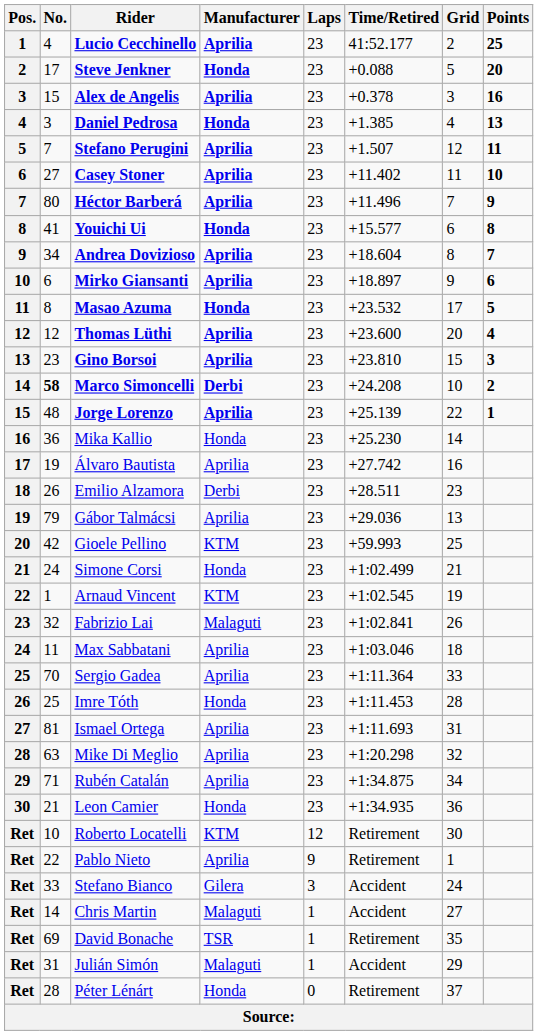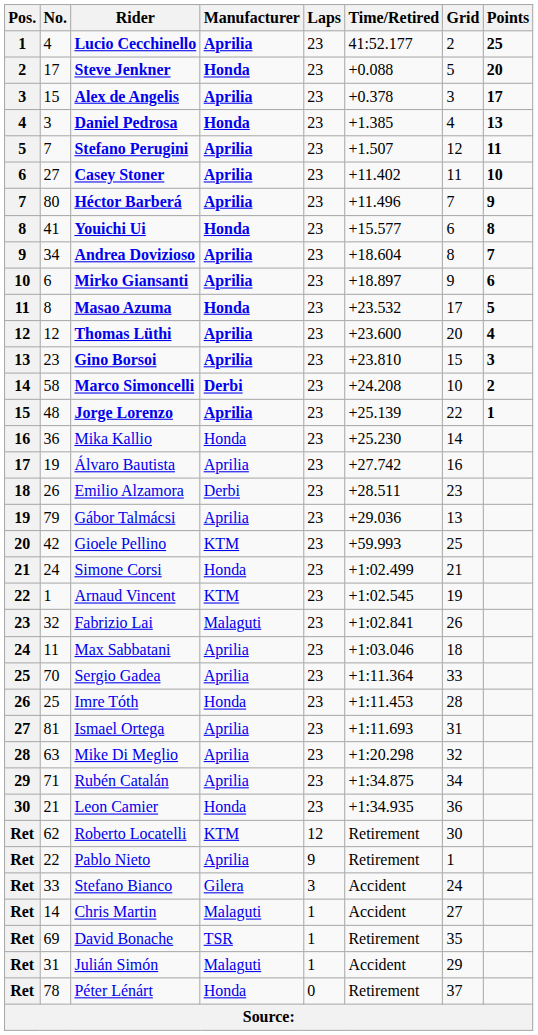 <table class="wikitable" style="font-size: 95%;">
 <tr>
 <th>Pos.</th>
 <th>No.</th>
 <th>Rider</th>
 <th>Manufacturer</th>
 <th>Laps</th>
 <th>Time/Retired</th>
 <th>Grid</th>
 <th>Points</th>
 </tr>
 <tr>
 <th>1</th>
 <td>4</td>
 <td> <strong><a href='#'>Lucio Cecchinello</a></strong></td>
 <td><strong><a href='#'>Aprilia</a></strong></td>
 <td>23</td>
 <td>41:52.177</td>
 <td>2</td>
 <td><strong>25</strong></td>
 </tr>
 <tr>
 <th>2</th>
 <td>17</td>
 <td> <strong><a href='#'>Steve Jenkner</a></strong></td>
 <td><strong><a href='#'>Honda</a></strong></td>
 <td>23</td>
 <td>+0.088</td>
 <td>5</td>
 <td><strong>20</strong></td>
 </tr>
 <tr>
 <th>3</th>
 <td>15</td>
 <td> <strong><a href='#'>Alex de Angelis</a></strong></td>
 <td><strong><a href='#'>Aprilia</a></strong></td>
 <td>23</td>
 <td>+0.378</td>
 <td>3</td>
-<td><strong>16</strong></td>
+<td><strong>17</strong></td>
 </tr>
 <tr>
 <th>4</th>
 <td>3</td>
 <td> <strong><a href='#'>Daniel Pedrosa</a></strong></td>
 <td><strong><a href='#'>Honda</a></strong></td>
 <td>23</td>
 <td>+1.385</td>
 <td>4</td>
 <td><strong>13</strong></td>
 </tr>
 <tr>
 <th>5</th>
 <td>7</td>
 <td> <strong><a href='#'>Stefano Perugini</a></strong></td>
 <td><strong><a href='#'>Aprilia</a></strong></td>
 <td>23</td>
 <td>+1.507</td>
 <td>12</td>
 <td><strong>11</strong></td>
 </tr>
 <tr>
 <th>6</th>
 <td>27</td>
 <td> <strong><a href='#'>Casey Stoner</a></strong></td>
 <td><strong><a href='#'>Aprilia</a></strong></td>
 <td>23</td>
 <td>+11.402</td>
 <td>11</td>
 <td><strong>10</strong></td>
 </tr>
 <tr>
 <th>7</th>
 <td>80</td>
 <td> <strong><a href='#'>Héctor Barberá</a></strong></td>
 <td><strong><a href='#'>Aprilia</a></strong></td>
 <td>23</td>
 <td>+11.496</td>
 <td>7</td>
 <td><strong>9</strong></td>
 </tr>
 <tr>
 <th>8</th>
 <td>41</td>
 <td> <strong><a href='#'>Youichi Ui</a></strong></td>
 <td><strong><a href='#'>Honda</a></strong></td>
 <td>23</td>
 <td>+15.577</td>
 <td>6</td>
 <td><strong>8</strong></td>
 </tr>
 <tr>
 <th>9</th>
 <td>34</td>
 <td> <strong><a href='#'>Andrea Dovizioso</a></strong></td>
 <td><strong><a href='#'>Aprilia</a></strong></td>
 <td>23</td>
 <td>+18.604</td>
 <td>8</td>
 <td><strong>7</strong></td>
 </tr>
 <tr>
 <th>10</th>
 <td>6</td>
 <td> <strong><a href='#'>Mirko Giansanti</a></strong></td>
 <td><strong><a href='#'>Aprilia</a></strong></td>
 <td>23</td>
 <td>+18.897</td>
 <td>9</td>
 <td><strong>6</strong></td>
 </tr>
 <tr>
 <th>11</th>
 <td>8</td>
 <td> <strong><a href='#'>Masao Azuma</a></strong></td>
 <td><strong><a href='#'>Honda</a></strong></td>
 <td>23</td>
 <td>+23.532</td>
 <td>17</td>
 <td><strong>5</strong></td>
 </tr>
 <tr>
 <th>12</th>
 <td>12</td>
 <td> <strong><a href='#'>Thomas Lüthi</a></strong></td>
 <td><strong><a href='#'>Aprilia</a></strong></td>
 <td>23</td>
 <td>+23.600</td>
 <td>20</td>
 <td><strong>4</strong></td>
 </tr>
 <tr>
 <th>13</th>
 <td>23</td>
 <td> <strong><a href='#'>Gino Borsoi</a></strong></td>
 <td><strong><a href='#'>Aprilia</a></strong></td>
 <td>23</td>
 <td>+23.810</td>
 <td>15</td>
 <td><strong>3</strong></td>
 </tr>
 <tr>
 <th>14</th>
-<td><strong>58</strong></td>
+<td>58</td>
 <td> <strong><a href='#'>Marco Simoncelli</a></strong></td>
 <td><strong><a href='#'>Derbi</a></strong></td>
 <td>23</td>
 <td>+24.208</td>
 <td>10</td>
 <td><strong>2</strong></td>
 </tr>
 <tr>
 <th>15</th>
 <td>48</td>
 <td> <strong><a href='#'>Jorge Lorenzo</a></strong></td>
 <td><strong><a href='#'>Aprilia</a></strong></td>
 <td>23</td>
 <td>+25.139</td>
 <td>22</td>
 <td><strong>1</strong></td>
 </tr>
 <tr>
 <th>16</th>
 <td>36</td>
 <td> <a href='#'>Mika Kallio</a></td>
 <td><a href='#'>Honda</a></td>
 <td>23</td>
 <td>+25.230</td>
 <td>14</td>
 <td></td>
 </tr>
 <tr>
 <th>17</th>
 <td>19</td>
 <td> <a href='#'>Álvaro Bautista</a></td>
 <td><a href='#'>Aprilia</a></td>
 <td>23</td>
 <td>+27.742</td>
 <td>16</td>
 <td></td>
 </tr>
 <tr>
 <th>18</th>
 <td>26</td>
 <td> <a href='#'>Emilio Alzamora</a></td>
 <td><a href='#'>Derbi</a></td>
 <td>23</td>
 <td>+28.511</td>
 <td>23</td>
 <td></td>
 </tr>
 <tr>
 <th>19</th>
 <td>79</td>
 <td> <a href='#'>Gábor Talmácsi</a></td>
 <td><a href='#'>Aprilia</a></td>
 <td>23</td>
 <td>+29.036</td>
 <td>13</td>
 <td></td>
 </tr>
 <tr>
 <th>20</th>
 <td>42</td>
 <td> <a href='#'>Gioele Pellino</a></td>
 <td><a href='#'>KTM</a></td>
 <td>23</td>
 <td>+59.993</td>
 <td>25</td>
 <td></td>
 </tr>
 <tr>
 <th>21</th>
 <td>24</td>
 <td> <a href='#'>Simone Corsi</a></td>
 <td><a href='#'>Honda</a></td>
 <td>23</td>
 <td>+1:02.499</td>
 <td>21</td>
 <td></td>
 </tr>
 <tr>
 <th>22</th>
 <td>1</td>
 <td> <a href='#'>Arnaud Vincent</a></td>
 <td><a href='#'>KTM</a></td>
 <td>23</td>
 <td>+1:02.545</td>
 <td>19</td>
 <td></td>
 </tr>
 <tr>
 <th>23</th>
 <td>32</td>
 <td> <a href='#'>Fabrizio Lai</a></td>
 <td><a href='#'>Malaguti</a></td>
 <td>23</td>
 <td>+1:02.841</td>
 <td>26</td>
 <td></td>
 </tr>
 <tr>
 <th>24</th>
 <td>11</td>
 <td> <a href='#'>Max Sabbatani</a></td>
 <td><a href='#'>Aprilia</a></td>
 <td>23</td>
 <td>+1:03.046</td>
 <td>18</td>
 <td></td>
 </tr>
 <tr>
 <th>25</th>
 <td>70</td>
 <td> <a href='#'>Sergio Gadea</a></td>
 <td><a href='#'>Aprilia</a></td>
 <td>23</td>
 <td>+1:11.364</td>
 <td>33</td>
 <td></td>
 </tr>
 <tr>
 <th>26</th>
 <td>25</td>
 <td> <a href='#'>Imre Tóth</a></td>
 <td><a href='#'>Honda</a></td>
 <td>23</td>
 <td>+1:11.453</td>
 <td>28</td>
 <td></td>
 </tr>
 <tr>
 <th>27</th>
 <td>81</td>
 <td> <a href='#'>Ismael Ortega</a></td>
 <td><a href='#'>Aprilia</a></td>
 <td>23</td>
 <td>+1:11.693</td>
 <td>31</td>
 <td></td>
 </tr>
 <tr>
 <th>28</th>
 <td>63</td>
 <td> <a href='#'>Mike Di Meglio</a></td>
 <td><a href='#'>Aprilia</a></td>
 <td>23</td>
 <td>+1:20.298</td>
 <td>32</td>
 <td></td>
 </tr>
 <tr>
 <th>29</th>
 <td>71</td>
 <td> <a href='#'>Rubén Catalán</a></td>
 <td><a href='#'>Aprilia</a></td>
 <td>23</td>
 <td>+1:34.875</td>
 <td>34</td>
 <td></td>
 </tr>
 <tr>
 <th>30</th>
 <td>21</td>
 <td> <a href='#'>Leon Camier</a></td>
 <td><a href='#'>Honda</a></td>
 <td>23</td>
 <td>+1:34.935</td>
 <td>36</td>
 <td></td>
 </tr>
 <tr>
 <th>Ret</th>
-<td>10</td>
+<td>62</td>
 <td> <a href='#'>Roberto Locatelli</a></td>
 <td><a href='#'>KTM</a></td>
 <td>12</td>
 <td>Retirement</td>
 <td>30</td>
 <td></td>
 </tr>
 <tr>
 <th>Ret</th>
 <td>22</td>
 <td> <a href='#'>Pablo Nieto</a></td>
 <td><a href='#'>Aprilia</a></td>
 <td>9</td>
 <td>Retirement</td>
 <td>1</td>
 <td></td>
 </tr>
 <tr>
 <th>Ret</th>
 <td>33</td>
 <td> <a href='#'>Stefano Bianco</a></td>
 <td><a href='#'>Gilera</a></td>
 <td>3</td>
 <td>Accident</td>
 <td>24</td>
 <td></td>
 </tr>
 <tr>
 <th>Ret</th>
 <td>14</td>
 <td> <a href='#'>Chris Martin</a></td>
 <td><a href='#'>Malaguti</a></td>
 <td>1</td>
 <td>Accident</td>
 <td>27</td>
 <td></td>
 </tr>
 <tr>
 <th>Ret</th>
 <td>69</td>
 <td> <a href='#'>David Bonache</a></td>
 <td><a href='#'>TSR</a></td>
 <td>1</td>
 <td>Retirement</td>
 <td>35</td>
 <td></td>
 </tr>
 <tr>
 <th>Ret</th>
 <td>31</td>
 <td> <a href='#'>Julián Simón</a></td>
 <td><a href='#'>Malaguti</a></td>
 <td>1</td>
 <td>Accident</td>
 <td>29</td>
 <td></td>
 </tr>
 <tr>
 <th>Ret</th>
-<td>28</td>
+<td>78</td>
 <td> <a href='#'>Péter Lénárt</a></td>
 <td><a href='#'>Honda</a></td>
 <td>0</td>
 <td>Retirement</td>
 <td>37</td>
 <td></td>
 </tr>
 <tr>
 <th colspan=8>Source: </th>
 </tr>
 </table>
